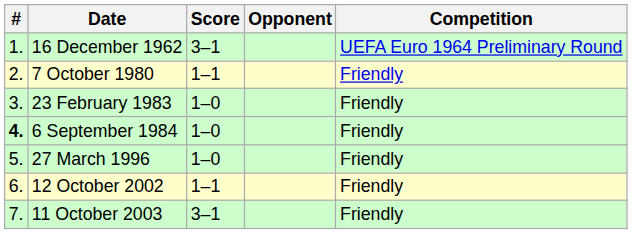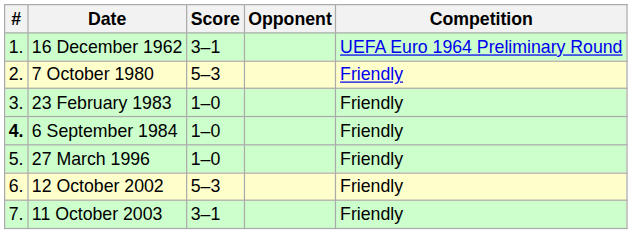 <table class="wikitable" style="font-size:90%">
 <tr>
 <th>#</th>
 <th>Date</th>
 <th>Score</th>
 <th>Opponent</th>
 <th>Competition</th>
 </tr>
 <tr style="background: #CCFFCC">
 <td>1.</td>
 <td>16 December 1962</td>
 <td>3–1</td>
 <td></td>
 <td><a href='#'>UEFA Euro 1964 Preliminary Round</a></td>
 </tr>
 <tr style="background: #FFFFCC">
 <td>2.</td>
 <td>7 October 1980</td>
-<td>1–1</td>
+<td>5–3</td>
 <td></td>
 <td><a href='#'>Friendly</a></td>
 </tr>
 <tr style="background: #CCFFCC">
 <td>3.</td>
 <td>23 February 1983</td>
 <td>1–0</td>
 <td></td>
 <td>Friendly</td>
 </tr>
 <tr style="background: #CCFFCC">
 <td><strong>4.</strong></td>
 <td>6 September 1984</td>
 <td>1–0</td>
 <td></td>
 <td>Friendly</td>
 </tr>
 <tr style="background: #CCFFCC">
 <td>5.</td>
 <td>27 March 1996</td>
 <td>1–0</td>
 <td></td>
 <td>Friendly</td>
 </tr>
 <tr style="background: #FFFFCC">
 <td>6.</td>
 <td>12 October 2002</td>
-<td>1–1</td>
+<td>5–3</td>
 <td></td>
 <td>Friendly</td>
 </tr>
 <tr style="background: #CCFFCC">
 <td>7.</td>
 <td>11 October 2003</td>
 <td>3–1</td>
 <td></td>
 <td>Friendly</td>
 </tr>
 </table>
